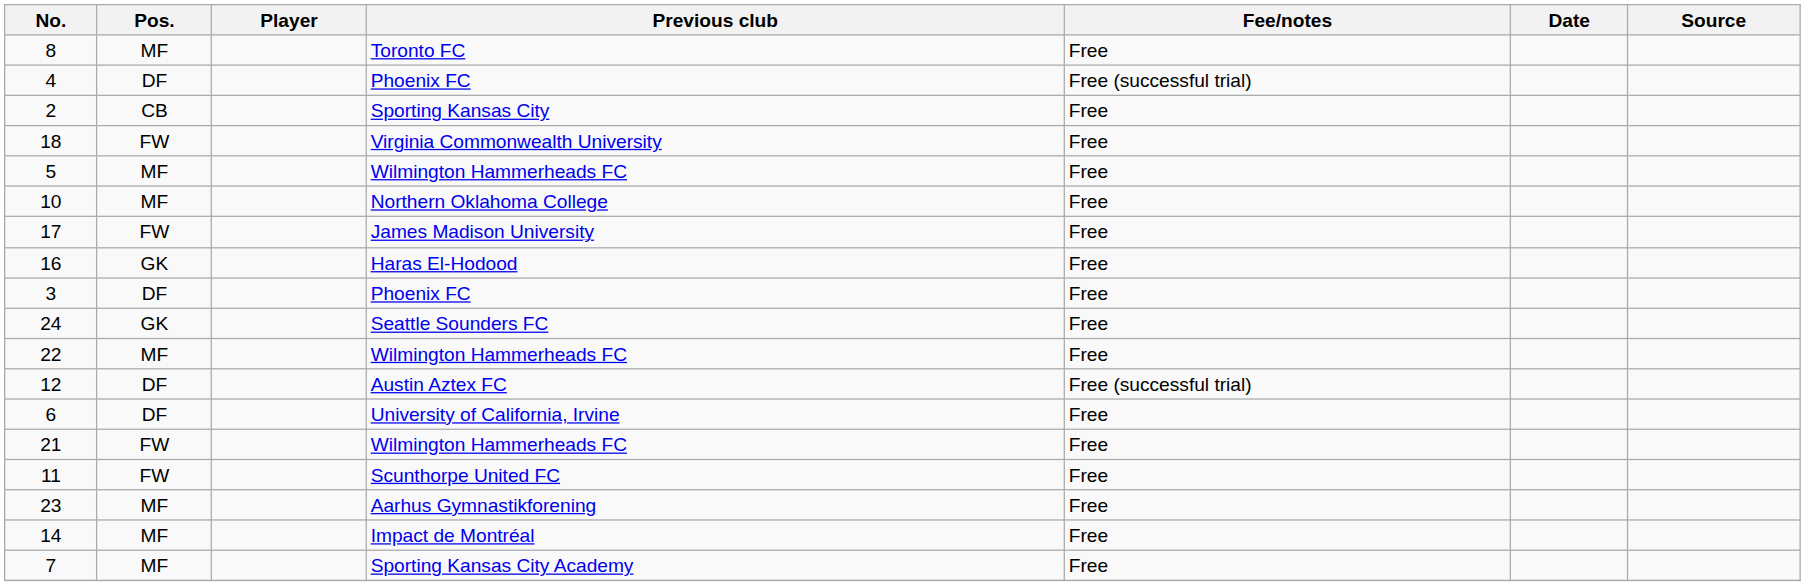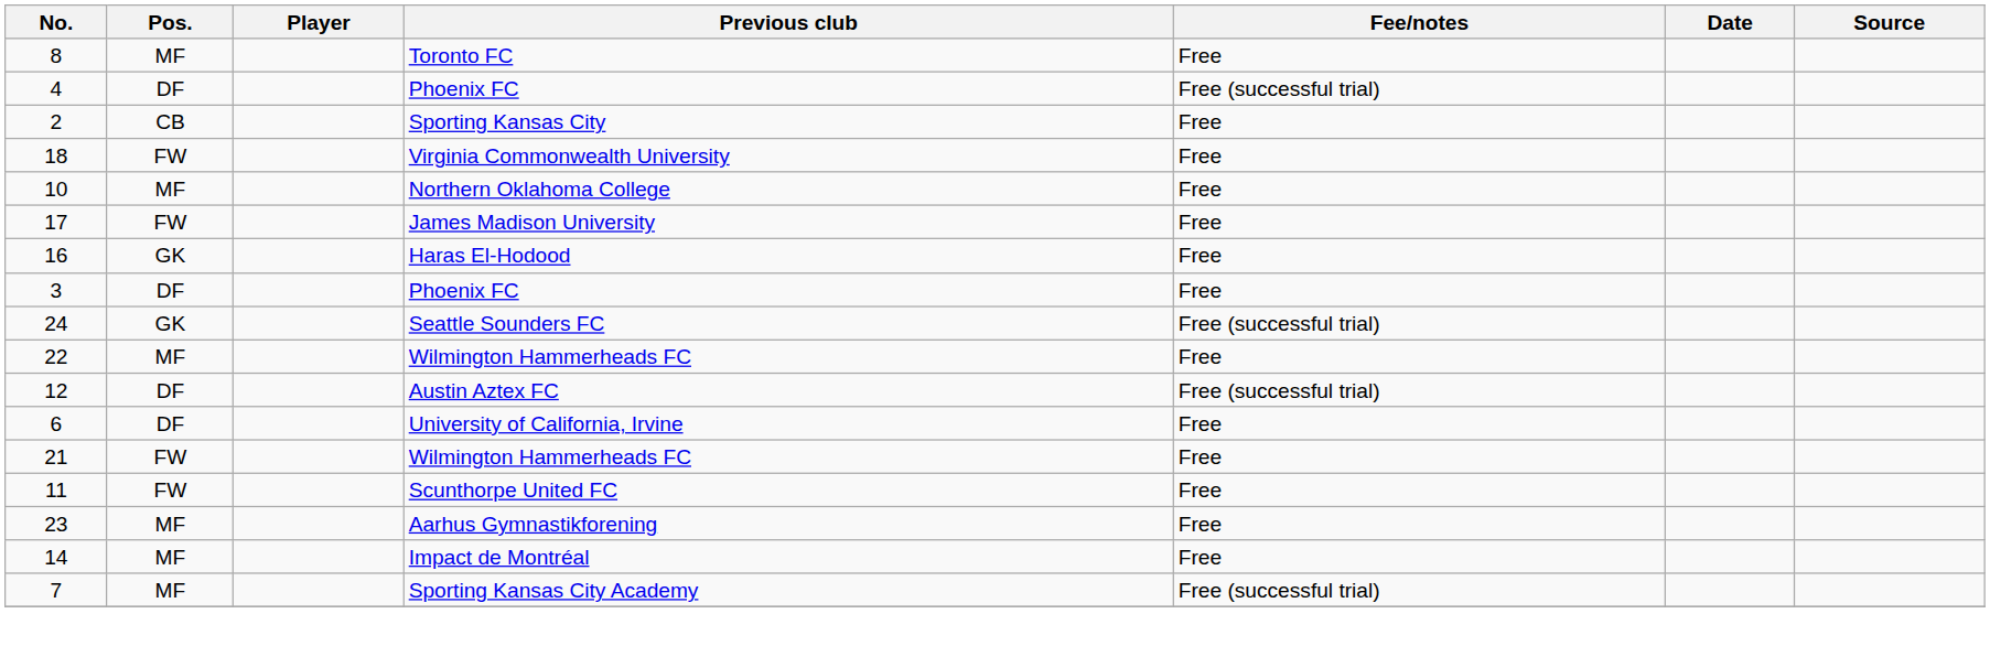 <table class="wikitable sortable" style="width:90%; text-align:center; font-size:95%; text-align:left;">
 <tr>
 <th><strong>No.</strong></th>
 <th><strong>Pos.</strong></th>
 <th><strong>Player</strong></th>
 <th><strong>Previous club</strong></th>
 <th><strong>Fee/notes</strong></th>
 <th><strong>Date</strong></th>
 <th><strong>Source</strong></th>
 </tr>
 <tr>
 <td align=center>8</td>
 <td align=center>MF</td>
 <td></td>
 <td> <a href='#'>Toronto FC</a></td>
 <td>Free</td>
 <td></td>
 <td></td>
 </tr>
 <tr>
 <td align=center>4</td>
 <td align=center>DF</td>
 <td></td>
 <td> <a href='#'>Phoenix FC</a></td>
 <td>Free (successful trial)</td>
 <td></td>
 <td></td>
 </tr>
 <tr>
 <td align=center>2</td>
 <td align=center>CB</td>
 <td></td>
 <td> <a href='#'>Sporting Kansas City</a></td>
 <td>Free</td>
 <td></td>
 <td></td>
 </tr>
 <tr>
 <td align=center>18</td>
 <td align=center>FW</td>
 <td></td>
 <td> <a href='#'>Virginia Commonwealth University</a></td>
 <td>Free</td>
 <td></td>
 <td></td>
 </tr>
 <tr>
-<td align=center>5</td>
-<td align=center>MF</td>
-<td></td>
-<td> <a href='#'>Wilmington Hammerheads FC</a></td>
-<td>Free</td>
-<td></td>
-<td></td>
-</tr>
-<tr>
 <td align=center>10</td>
 <td align=center>MF</td>
 <td></td>
 <td> <a href='#'>Northern Oklahoma College</a></td>
 <td>Free</td>
 <td></td>
 <td></td>
 </tr>
 <tr>
 <td align=center>17</td>
 <td align=center>FW</td>
 <td></td>
 <td> <a href='#'>James Madison University</a></td>
 <td>Free</td>
 <td></td>
 <td></td>
 </tr>
 <tr>
 <td align=center>16</td>
 <td align=center>GK</td>
 <td></td>
 <td> <a href='#'>Haras El-Hodood</a></td>
 <td>Free</td>
 <td></td>
 <td></td>
 </tr>
 <tr>
 <td align=center>3</td>
 <td align=center>DF</td>
 <td></td>
 <td> <a href='#'>Phoenix FC</a></td>
 <td>Free</td>
 <td></td>
 <td></td>
 </tr>
 <tr>
 <td align=center>24</td>
 <td align=center>GK</td>
 <td></td>
 <td> <a href='#'>Seattle Sounders FC</a></td>
-<td>Free</td>
+<td>Free (successful trial)</td>
 <td></td>
 <td></td>
 </tr>
 <tr>
 <td align=center>22</td>
 <td align=center>MF</td>
 <td></td>
 <td> <a href='#'>Wilmington Hammerheads FC</a></td>
 <td>Free</td>
 <td></td>
 <td></td>
 </tr>
 <tr>
 <td align=center>12</td>
 <td align=center>DF</td>
 <td></td>
 <td> <a href='#'>Austin Aztex FC</a></td>
 <td>Free (successful trial)</td>
 <td></td>
 <td></td>
 </tr>
 <tr>
 <td align=center>6</td>
 <td align=center>DF</td>
 <td></td>
 <td> <a href='#'>University of California, Irvine</a></td>
 <td>Free</td>
 <td></td>
 <td></td>
 </tr>
 <tr>
 <td align=center>21</td>
 <td align=center>FW</td>
 <td></td>
 <td> <a href='#'>Wilmington Hammerheads FC</a></td>
 <td>Free</td>
 <td></td>
 <td></td>
 </tr>
 <tr>
 <td align=center>11</td>
 <td align=center>FW</td>
 <td></td>
 <td> <a href='#'>Scunthorpe United FC</a></td>
 <td>Free</td>
 <td></td>
 <td></td>
 </tr>
 <tr>
 <td align=center>23</td>
 <td align=center>MF</td>
 <td></td>
 <td> <a href='#'>Aarhus Gymnastikforening</a></td>
 <td>Free</td>
 <td></td>
 <td></td>
 </tr>
 <tr>
 <td align=center>14</td>
 <td align=center>MF</td>
 <td></td>
 <td> <a href='#'>Impact de Montréal</a></td>
 <td>Free</td>
 <td></td>
 <td></td>
 </tr>
 <tr>
 <td align=center>7</td>
 <td align=center>MF</td>
 <td></td>
 <td> <a href='#'>Sporting Kansas City Academy</a></td>
-<td>Free</td>
+<td>Free (successful trial)</td>
 <td></td>
 <td></td>
 </tr>
 <tr>
 </tr>
 </table>
